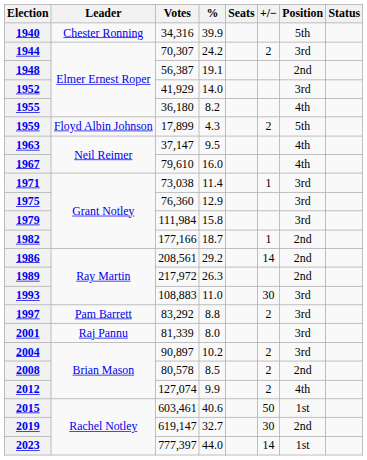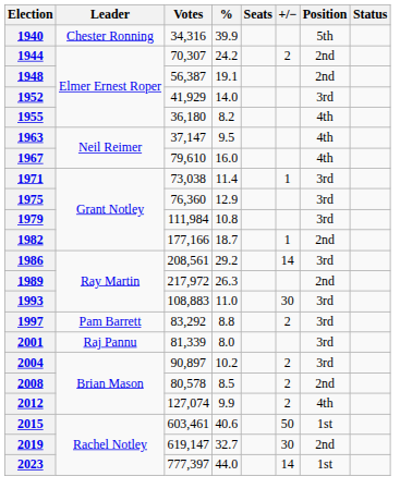 <table class=wikitable style="text-align: center;">
 <tr>
 <th>Election</th>
 <th>Leader</th>
 <th>Votes</th>
 <th>%</th>
 <th>Seats</th>
 <th>+/−</th>
 <th>Position</th>
 <th>Status</th>
 </tr>
 <tr>
 <th><a href='#'>1940</a></th>
 <td><a href='#'>Chester Ronning</a></td>
 <td>34,316</td>
 <td>39.9</td>
 <td></td>
 <td></td>
 <td> 5th</td>
 <td></td>
 </tr>
 <tr>
 <th><a href='#'>1944</a></th>
 <td rowspan=4><a href='#'>Elmer Ernest Roper</a></td>
 <td>70,307</td>
 <td>24.2</td>
 <td></td>
 <td> 2</td>
-<td> 3rd</td>
+<td> 2nd</td>
 <td></td>
 </tr>
 <tr>
 <th><a href='#'>1948</a></th>
 <td>56,387</td>
 <td>19.1</td>
 <td></td>
 <td></td>
 <td> 2nd</td>
 <td></td>
 </tr>
 <tr>
 <th><a href='#'>1952</a></th>
 <td>41,929</td>
 <td>14.0</td>
 <td></td>
 <td></td>
 <td> 3rd</td>
 <td></td>
 </tr>
 <tr>
 <th><a href='#'>1955</a></th>
 <td>36,180</td>
 <td>8.2</td>
 <td></td>
 <td></td>
 <td> 4th</td>
-<td></td>
-</tr>
-<tr>
-<th><a href='#'>1959</a></th>
-<td><a href='#'>Floyd Albin Johnson</a></td>
-<td>17,899</td>
-<td>4.3</td>
-<td></td>
-<td> 2</td>
-<td> 5th</td>
 <td></td>
 </tr>
 <tr>
 <th><a href='#'>1963</a></th>
 <td rowspan=2><a href='#'>Neil Reimer</a></td>
 <td>37,147</td>
 <td>9.5</td>
 <td></td>
 <td></td>
 <td> 4th</td>
 <td></td>
 </tr>
 <tr>
 <th><a href='#'>1967</a></th>
 <td>79,610</td>
 <td>16.0</td>
 <td></td>
 <td></td>
 <td> 4th</td>
 <td></td>
 </tr>
 <tr>
 <th><a href='#'>1971</a></th>
 <td rowspan=4><a href='#'>Grant Notley</a></td>
 <td>73,038</td>
 <td>11.4</td>
 <td></td>
 <td> 1</td>
 <td> 3rd</td>
 <td></td>
 </tr>
 <tr>
 <th><a href='#'>1975</a></th>
 <td>76,360</td>
 <td>12.9</td>
 <td></td>
 <td></td>
 <td> 3rd</td>
 <td></td>
 </tr>
 <tr>
 <th><a href='#'>1979</a></th>
 <td>111,984</td>
-<td>15.8</td>
+<td>10.8</td>
 <td></td>
 <td></td>
 <td> 3rd</td>
 <td></td>
 </tr>
 <tr>
 <th><a href='#'>1982</a></th>
 <td>177,166</td>
 <td>18.7</td>
 <td></td>
 <td> 1</td>
 <td> 2nd</td>
 <td></td>
 </tr>
 <tr>
 <th><a href='#'>1986</a></th>
 <td rowspan=3><a href='#'>Ray Martin</a></td>
 <td>208,561</td>
 <td>29.2</td>
 <td></td>
 <td> 14</td>
-<td> 2nd</td>
+<td> 3rd</td>
 <td></td>
 </tr>
 <tr>
 <th><a href='#'>1989</a></th>
 <td>217,972</td>
 <td>26.3</td>
 <td></td>
 <td></td>
 <td> 2nd</td>
 <td></td>
 </tr>
 <tr>
 <th><a href='#'>1993</a></th>
 <td>108,883</td>
 <td>11.0</td>
 <td></td>
 <td> 30</td>
 <td> 3rd</td>
 <td></td>
 </tr>
 <tr>
 <th><a href='#'>1997</a></th>
 <td><a href='#'>Pam Barrett</a></td>
 <td>83,292</td>
 <td>8.8</td>
 <td></td>
 <td> 2</td>
 <td> 3rd</td>
 <td></td>
 </tr>
 <tr>
 <th><a href='#'>2001</a></th>
 <td><a href='#'>Raj Pannu</a></td>
 <td>81,339</td>
 <td>8.0</td>
 <td></td>
 <td></td>
 <td> 3rd</td>
 <td></td>
 </tr>
 <tr>
 <th><a href='#'>2004</a></th>
 <td rowspan=3><a href='#'>Brian Mason</a></td>
 <td>90,897</td>
 <td>10.2</td>
 <td></td>
 <td> 2</td>
 <td> 3rd</td>
 <td></td>
 </tr>
 <tr>
 <th><a href='#'>2008</a></th>
 <td>80,578</td>
 <td>8.5</td>
 <td></td>
 <td> 2</td>
 <td> 2nd</td>
 <td></td>
 </tr>
 <tr>
 <th><a href='#'>2012</a></th>
 <td>127,074</td>
 <td>9.9</td>
 <td></td>
 <td> 2</td>
 <td> 4th</td>
 <td></td>
 </tr>
 <tr>
 <th><a href='#'>2015</a></th>
 <td rowspan=3><a href='#'>Rachel Notley</a></td>
 <td>603,461</td>
 <td>40.6</td>
 <td></td>
 <td> 50</td>
 <td> 1st</td>
 <td></td>
 </tr>
 <tr>
 <th><a href='#'>2019</a></th>
 <td>619,147</td>
 <td>32.7</td>
 <td></td>
 <td> 30</td>
 <td> 2nd</td>
 <td></td>
 </tr>
 <tr>
 <th><a href='#'>2023</a></th>
 <td>777,397</td>
 <td>44.0</td>
 <td></td>
 <td> 14</td>
 <td> 1st</td>
 <td></td>
 </tr>
 </table>
